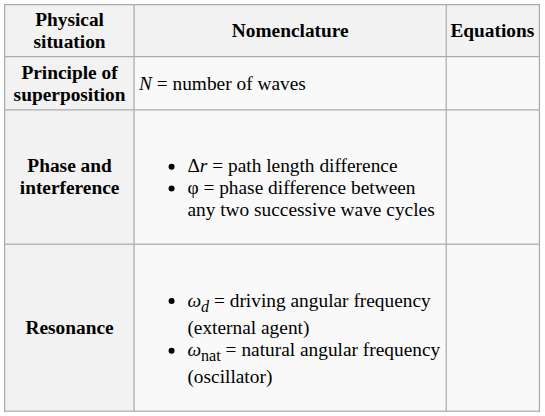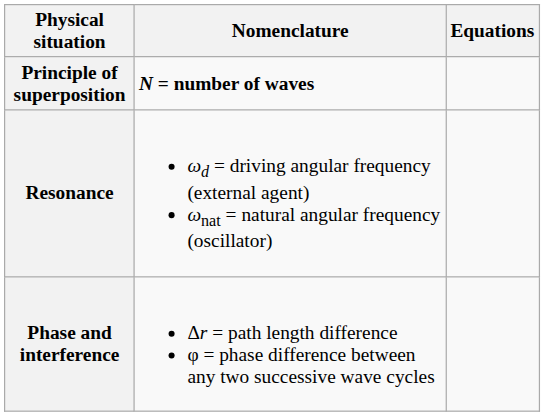 <table class="wikitable">
 <tr>
 <th scope="col" style="width:100px;">Physical situation</th>
 <th scope="col" style="width:250px;">Nomenclature</th>
 <th scope="col" style="width:10px;">Equations</th>
 </tr>
 <tr>
 <th>Principle of superposition</th>
-<td><em>N</em> = number of waves</td>
+<td><strong><em>N</em> = number of waves</strong></td>
+<td></td>
+</tr>
+<tr>
+<th>Resonance</th>
+<td><br><ul><li><em>ω<sub>d</sub></em> = driving angular frequency (external agent)</li><li><em>ω</em><sub>nat</sub> = natural angular frequency (oscillator)</li></ul></td>
 <td></td>
 </tr>
 <tr>
 <th>Phase and interference</th>
 <td><br><ul><li>Δ<em>r</em> = path length difference</li><li>φ = phase difference between any two successive wave cycles</li></ul></td>
 <td><br><br></td>
 </tr>
-<tr>
-<th>Resonance</th>
-<td><br><ul><li><em>ω<sub>d</sub></em> = driving angular frequency (external agent)</li><li><em>ω</em><sub>nat</sub> = natural angular frequency (oscillator)</li></ul></td>
-<td></td>
-</tr>
 </table>
